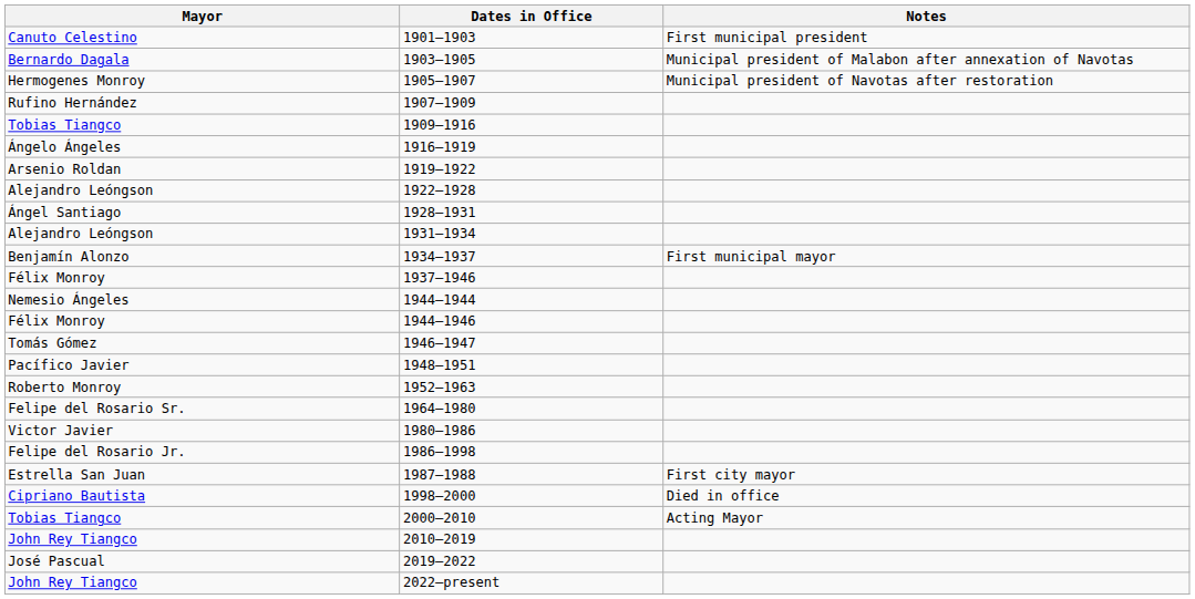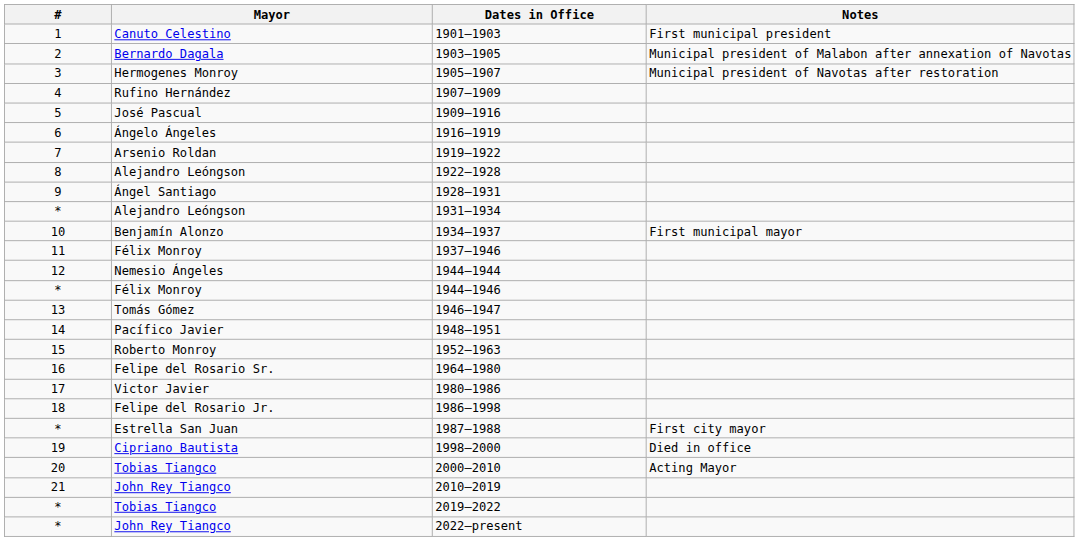 <table class="wikitable">
 <tr align=center valign=top>
+<th>#</th>
 <th width = "30%">Mayor</th>
 <th width = "20%">Dates in Office</th>
 <th width = "40%">Notes</th>
 </tr>
 <tr>
+<td align=center>1</td>
 <td><a href='#'>Canuto Celestino</a></td>
 <td>1901–1903</td>
 <td>First municipal president</td>
 </tr>
 <tr>
+<td align=center>2</td>
 <td><a href='#'>Bernardo Dagala</a></td>
 <td>1903–1905</td>
 <td>Municipal president of Malabon after annexation of Navotas</td>
 </tr>
 <tr>
+<td align=center>3</td>
 <td>Hermogenes Monroy</td>
 <td>1905–1907</td>
 <td>Municipal president of Navotas after restoration</td>
 </tr>
 <tr>
+<td align=center>4</td>
 <td>Rufino Hernández</td>
 <td>1907–1909</td>
 <td></td>
 </tr>
 <tr>
-<td><a href='#'>Tobias Tiangco</a></td>
+<td align=center>5</td>
+<td>José Pascual</td>
 <td>1909–1916</td>
 <td></td>
 </tr>
 <tr>
+<td align=center>6</td>
 <td>Ángelo Ángeles</td>
 <td>1916–1919</td>
 <td></td>
 </tr>
 <tr>
+<td align=center>7</td>
 <td>Arsenio Roldan</td>
 <td>1919–1922</td>
 <td></td>
 </tr>
 <tr>
+<td align=center>8</td>
 <td>Alejandro Leóngson</td>
 <td>1922–1928</td>
 <td></td>
 </tr>
 <tr>
+<td align=center>9</td>
 <td>Ángel Santiago</td>
 <td>1928–1931</td>
 <td></td>
 </tr>
 <tr>
+<td align=center>*</td>
 <td>Alejandro Leóngson</td>
 <td>1931–1934</td>
 <td></td>
 </tr>
 <tr>
+<td align=center>10</td>
 <td>Benjamín Alonzo</td>
 <td>1934–1937</td>
 <td>First municipal mayor</td>
 </tr>
 <tr>
+<td align=center>11</td>
 <td>Félix Monroy</td>
 <td>1937–1946</td>
 <td></td>
 </tr>
 <tr>
+<td align=center>12</td>
 <td>Nemesio Ángeles</td>
 <td>1944–1944</td>
 <td></td>
 </tr>
 <tr>
+<td align=center>*</td>
 <td>Félix Monroy</td>
 <td>1944–1946</td>
 <td></td>
 </tr>
 <tr>
+<td align=center>13</td>
 <td>Tomás Gómez</td>
 <td>1946–1947</td>
 <td></td>
 </tr>
 <tr>
+<td align=center>14</td>
 <td>Pacífico Javier</td>
 <td>1948–1951</td>
 <td></td>
 </tr>
 <tr>
+<td align=center>15</td>
 <td>Roberto Monroy</td>
 <td>1952–1963</td>
 <td></td>
 </tr>
 <tr>
+<td align=center>16</td>
 <td>Felipe del Rosario Sr.</td>
 <td>1964–1980</td>
 <td></td>
 </tr>
 <tr>
+<td align=center>17</td>
 <td>Victor Javier</td>
 <td>1980–1986</td>
 <td></td>
 </tr>
 <tr>
+<td align=center>18</td>
 <td>Felipe del Rosario Jr.</td>
 <td>1986–1998</td>
 <td></td>
 </tr>
 <tr>
+<td align=center>*</td>
 <td>Estrella San Juan</td>
 <td>1987–1988</td>
 <td>First city mayor</td>
 </tr>
 <tr>
+<td align=center>19</td>
 <td><a href='#'>Cipriano Bautista</a></td>
 <td>1998–2000</td>
 <td>Died in office</td>
 </tr>
 <tr>
+<td align=center>20</td>
 <td><a href='#'>Tobias Tiangco</a></td>
 <td>2000–2010</td>
 <td>Acting Mayor</td>
 </tr>
 <tr>
+<td align=center>21</td>
 <td><a href='#'>John Rey Tiangco</a></td>
 <td>2010–2019</td>
 <td></td>
 </tr>
 <tr>
-<td>José Pascual</td>
+<td align=center>*</td>
+<td><a href='#'>Tobias Tiangco</a></td>
 <td>2019–2022</td>
 <td></td>
 </tr>
 <tr>
+<td align=center>*</td>
 <td><a href='#'>John Rey Tiangco</a></td>
 <td>2022–present</td>
 <td></td>
 </tr>
 </table>
